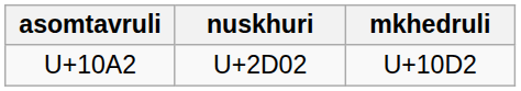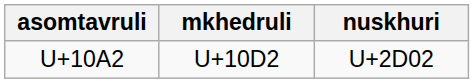 <table class="wikitable" style="width:100">
 <tr>
 <th width="100">asomtavruli</th>
+<th width="100">mkhedruli</th>
 <th width="100">nuskhuri</th>
-<th width="100">mkhedruli</th>
 </tr>
 <tr>
 <td align="center">U+10A2</td>
+<td align="center">U+10D2</td>
 <td align="center">U+2D02</td>
-<td align="center">U+10D2</td>
 </tr>
 </table>
